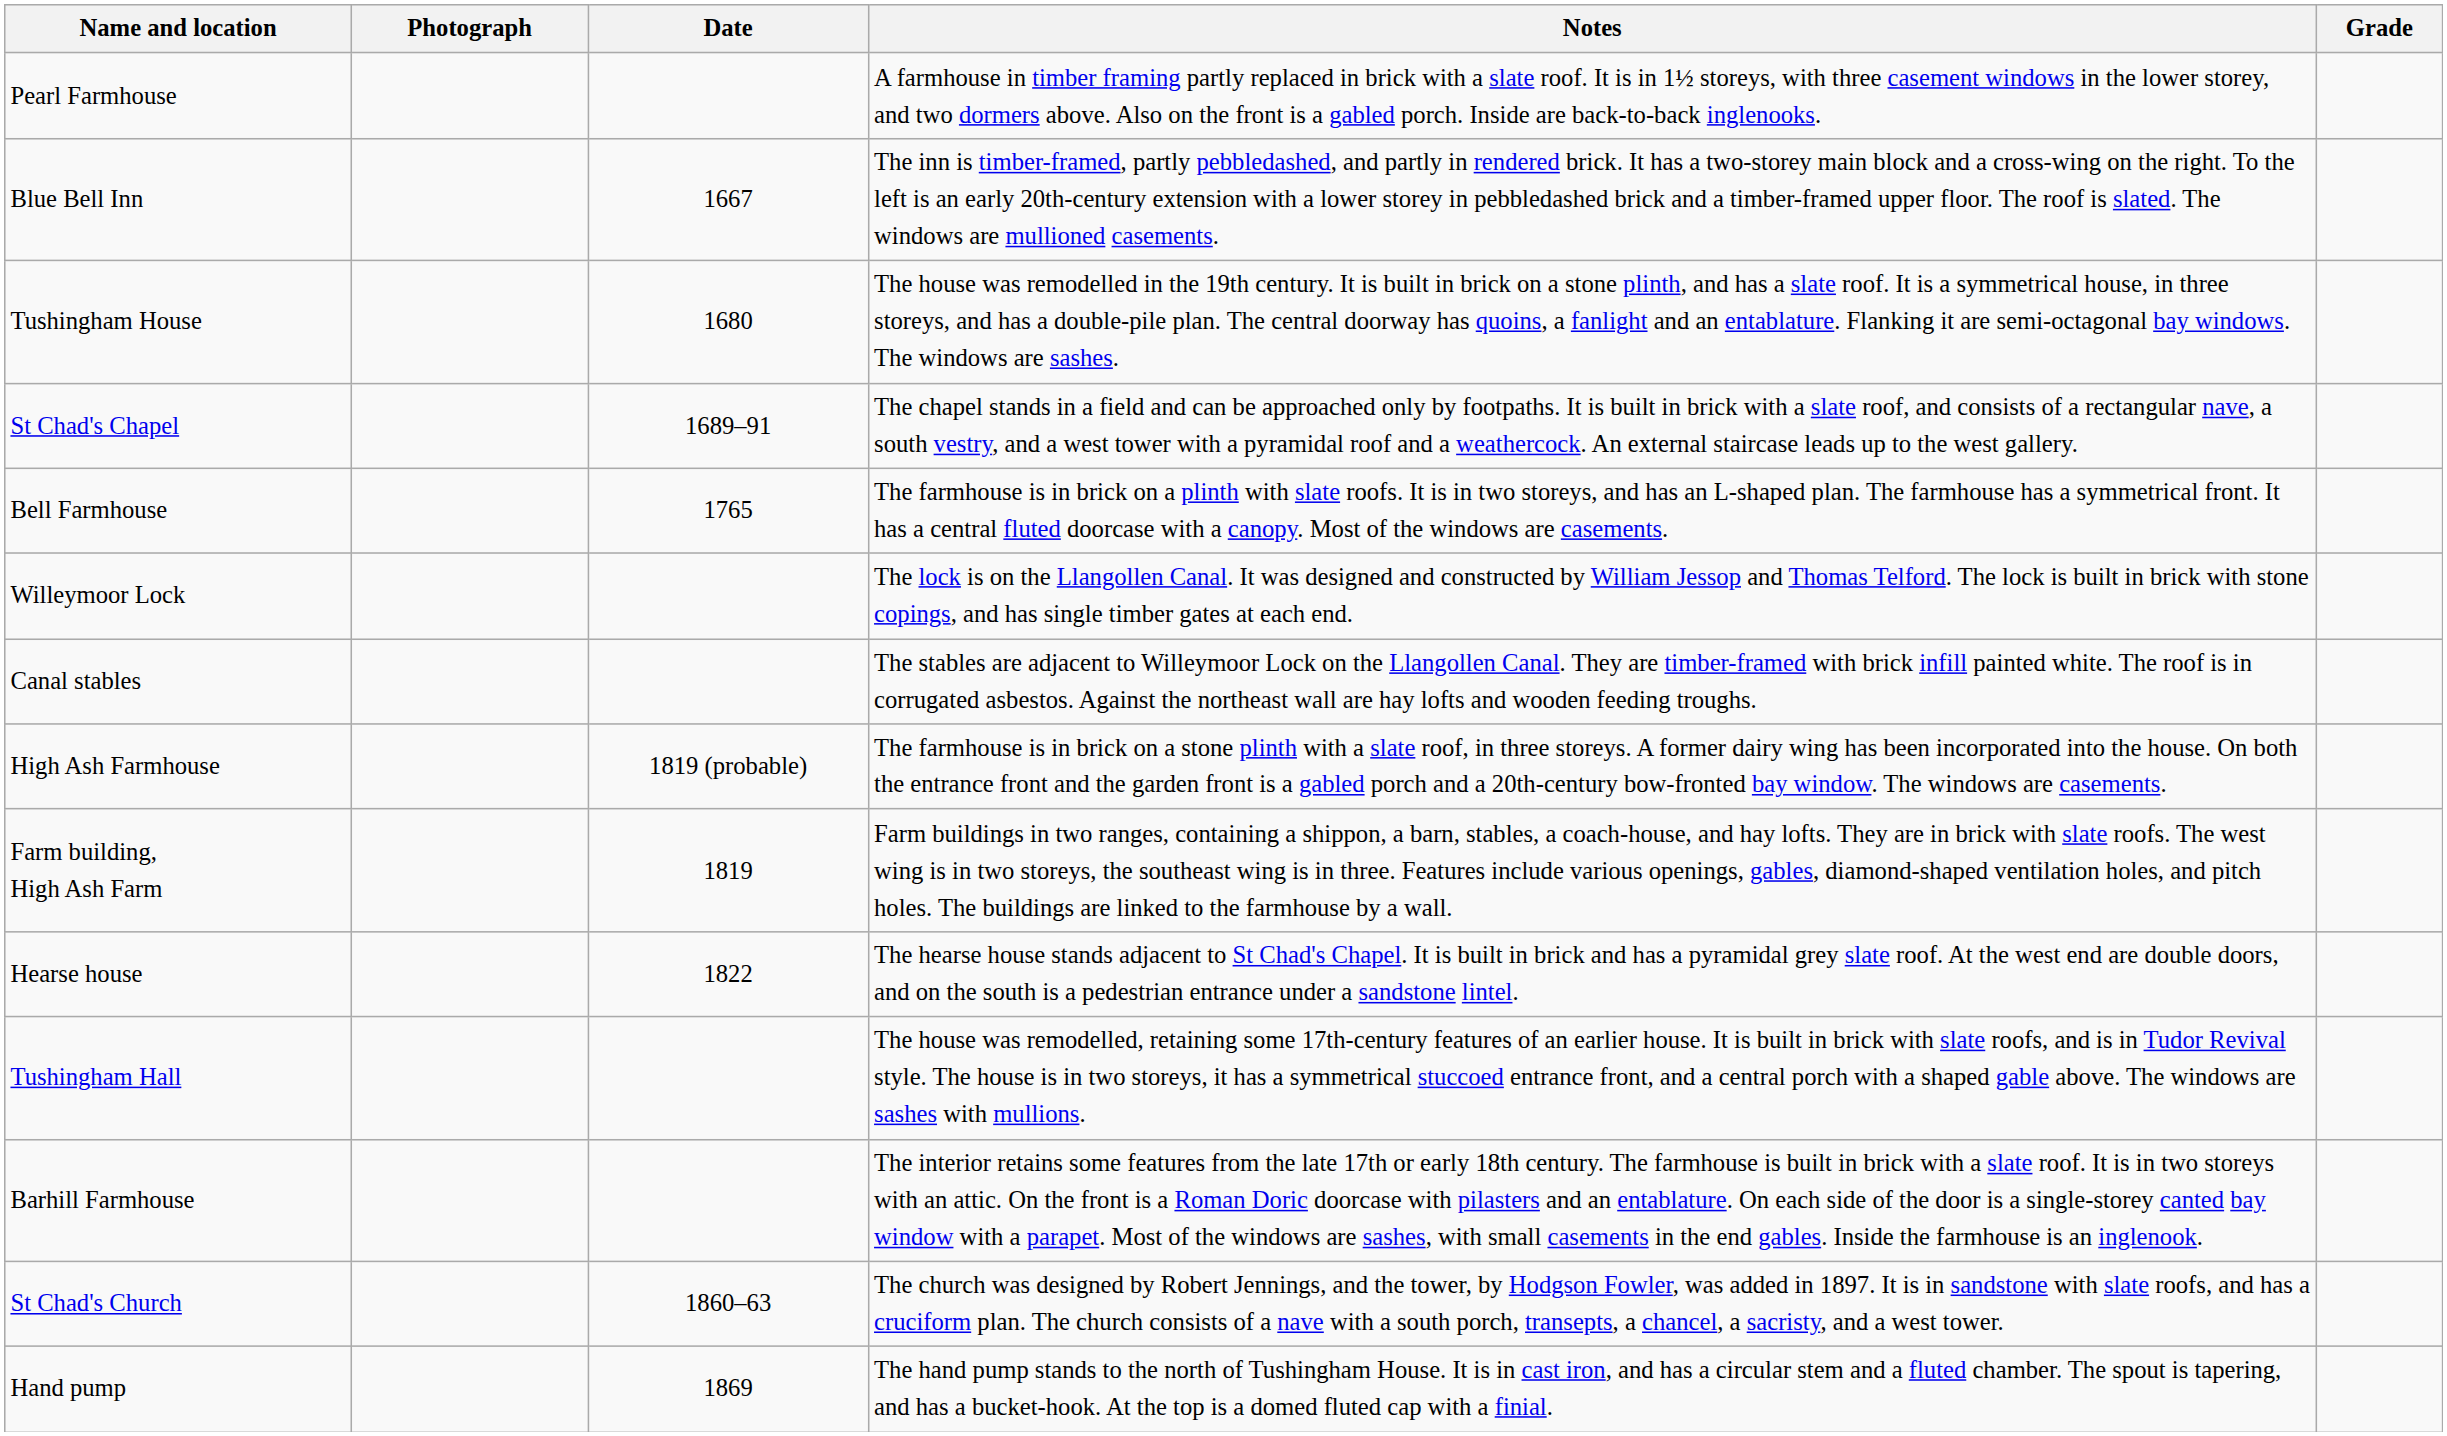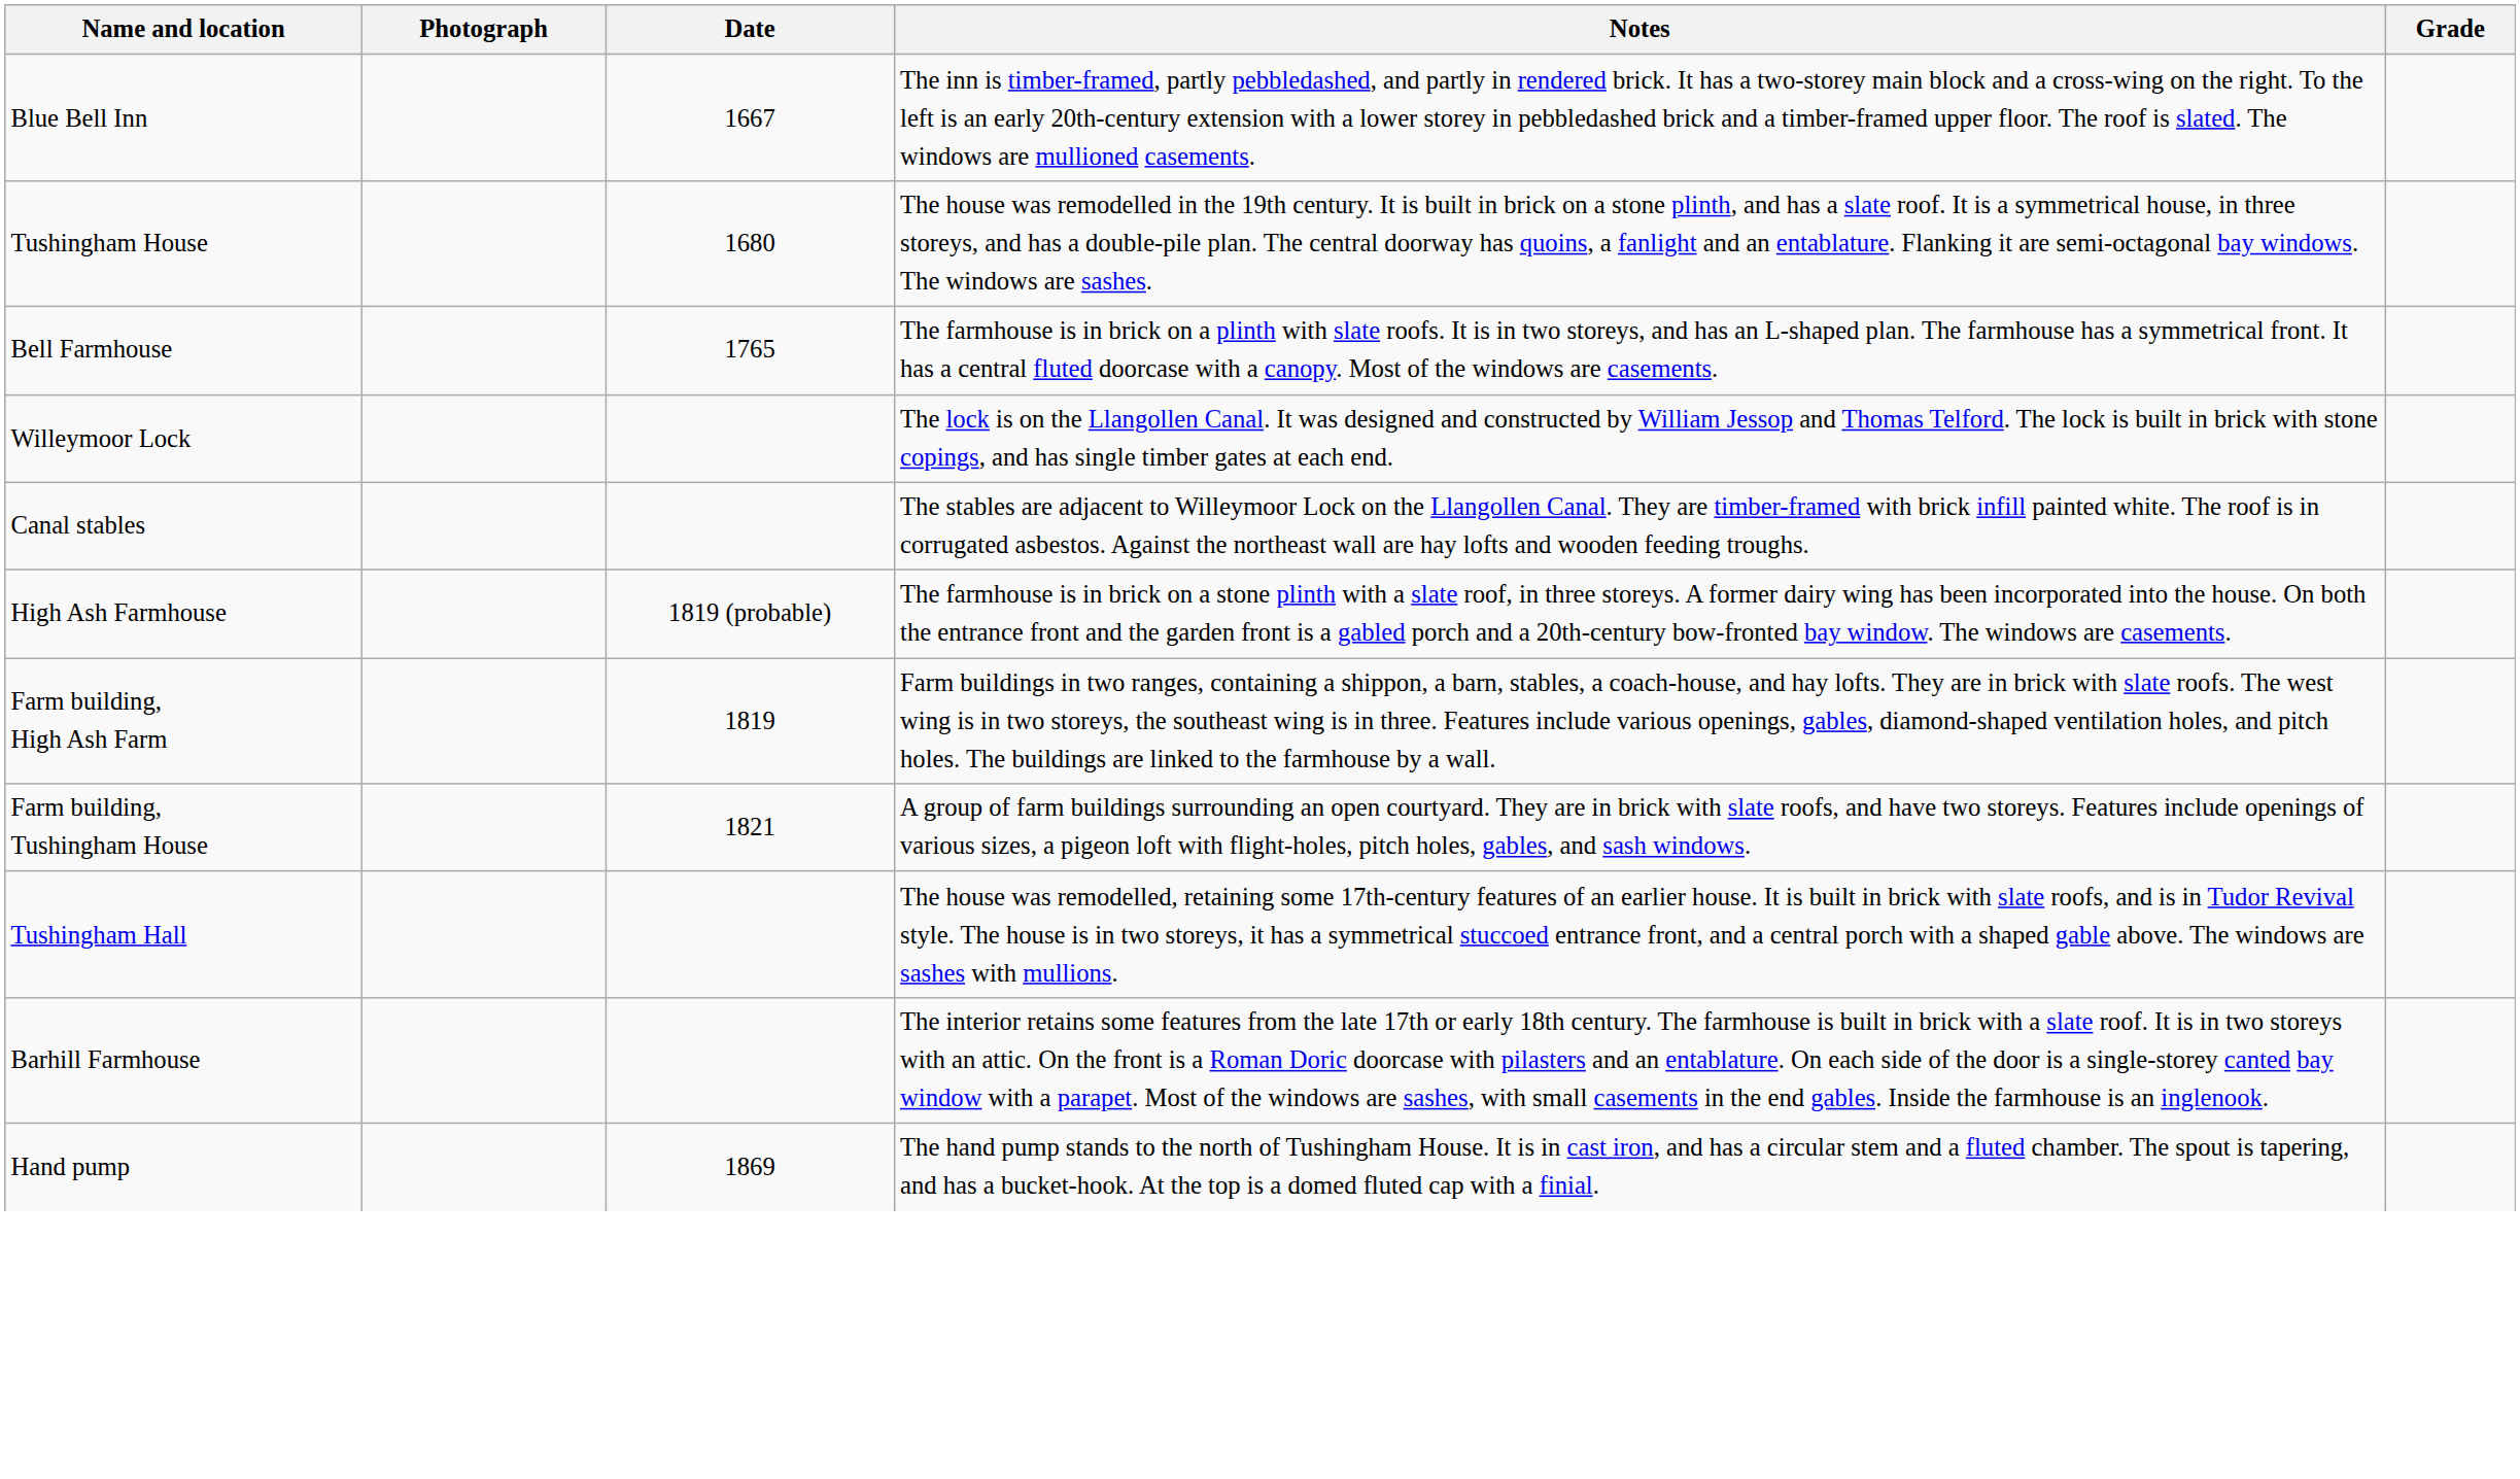 <table class="wikitable sortable plainrowheaders" style="width:100%;border:0px;text-align:left;line-height:150%;">
 <tr>
 <th scope="col"  style="width:150px">Name and location</th>
 <th scope="col"  style="width:100px" class="unsortable">Photograph</th>
 <th scope="col"  style="width:120px">Date</th>
 <th scope="col"  style="width:650px" class="unsortable">Notes</th>
 <th scope="col"  style="width:50px">Grade</th>
-</tr>
-<tr>
-<td>Pearl Farmhouse<br><small></small></td>
-<td></td>
-<td align="center"></td>
-<td>A farmhouse in <a href='#'>timber framing</a> partly replaced in brick with a <a href='#'>slate</a> roof.  It is in 1½ storeys, with three <a href='#'>casement windows</a> in the lower storey, and two <a href='#'>dormers</a> above.  Also on the front is a <a href='#'>gabled</a> porch.  Inside are back-to-back <a href='#'>inglenooks</a>.</td>
-<td align="center" ></td>
 </tr>
 <tr>
 <td>Blue Bell Inn<br><small></small></td>
 <td></td>
 <td align="center">1667</td>
 <td>The inn is <a href='#'>timber-framed</a>, partly <a href='#'>pebbledashed</a>, and partly in <a href='#'>rendered</a> brick.  It has a two-storey main block and a cross-wing on the right.  To the left is an early 20th-century extension with a lower storey in pebbledashed brick and a timber-framed upper floor.  The roof is <a href='#'>slated</a>.   The windows are <a href='#'>mullioned</a> <a href='#'>casements</a>.</td>
 <td align="center" ></td>
 </tr>
 <tr>
 <td>Tushingham House<br><small></small></td>
 <td></td>
 <td align="center">1680</td>
 <td>The house was remodelled in the 19th century. It is built in brick on a stone <a href='#'>plinth</a>, and has a <a href='#'>slate</a> roof.  It is a symmetrical house, in three storeys, and has a double-pile plan.  The central doorway has <a href='#'>quoins</a>, a <a href='#'>fanlight</a> and an <a href='#'>entablature</a>.  Flanking it are semi-octagonal <a href='#'>bay windows</a>.  The windows are <a href='#'>sashes</a>.</td>
-<td align="center" ></td>
-</tr>
-<tr>
-<td><a href='#'>St Chad's Chapel</a><br><small></small></td>
-<td></td>
-<td align="center">1689–91</td>
-<td>The chapel stands in a field and can be approached only by footpaths.  It is built in brick with a <a href='#'>slate</a> roof, and consists of a rectangular <a href='#'>nave</a>, a south <a href='#'>vestry</a>, and a west tower with a pyramidal roof and a <a href='#'>weathercock</a>.  An external staircase leads up to the west gallery.</td>
 <td align="center" ></td>
 </tr>
 <tr>
 <td>Bell Farmhouse<br><small></small></td>
 <td></td>
 <td align="center">1765</td>
 <td>The farmhouse is in brick on a <a href='#'>plinth</a> with <a href='#'>slate</a> roofs.  It is in two storeys, and has an L-shaped plan.  The farmhouse has a symmetrical front.  It has a central <a href='#'>fluted</a> doorcase with a <a href='#'>canopy</a>.  Most of the windows are <a href='#'>casements</a>.</td>
 <td align="center" ></td>
 </tr>
 <tr>
 <td>Willeymoor Lock<br><small></small></td>
 <td></td>
 <td align="center"></td>
 <td>The <a href='#'>lock</a> is on the <a href='#'>Llangollen Canal</a>.  It was designed and constructed by <a href='#'>William Jessop</a> and <a href='#'>Thomas Telford</a>.  The lock is built in brick with stone <a href='#'>copings</a>, and has single timber gates at each end.</td>
 <td align="center" ></td>
 </tr>
 <tr>
 <td>Canal stables<br><small></small></td>
 <td></td>
 <td align="center"></td>
 <td>The stables are adjacent to Willeymoor Lock on the <a href='#'>Llangollen Canal</a>.  They are <a href='#'>timber-framed</a> with brick <a href='#'>infill</a> painted white.  The roof is in corrugated asbestos.  Against the northeast wall are hay lofts and wooden feeding troughs.</td>
 <td align="center" ></td>
 </tr>
 <tr>
 <td>High Ash Farmhouse<br><small></small></td>
 <td></td>
 <td align="center">1819 (probable)</td>
 <td>The farmhouse is in brick on a stone <a href='#'>plinth</a> with a <a href='#'>slate</a> roof, in three storeys.  A former dairy wing has been incorporated into the house.   On both the entrance front and the garden front is a <a href='#'>gabled</a> porch and a 20th-century bow-fronted <a href='#'>bay window</a>. The windows are <a href='#'>casements</a>.</td>
 <td align="center" ></td>
 </tr>
 <tr>
 <td>Farm building,<br>High Ash Farm<br><small></small></td>
 <td></td>
 <td align="center">1819</td>
 <td>Farm buildings in two ranges, containing a shippon, a barn, stables, a coach-house, and hay lofts.  They are in brick with <a href='#'>slate</a> roofs.  The west wing is in two storeys, the southeast wing is in three.  Features include various openings, <a href='#'>gables</a>, diamond-shaped ventilation holes, and pitch holes.  The buildings are linked to the farmhouse by a wall.</td>
 <td align="center" ></td>
 </tr>
 <tr>
-<td>Hearse house<br><small></small></td>
+<td>Farm building,<br>Tushingham House<br><small></small></td>
 <td></td>
-<td align="center">1822</td>
-<td>The hearse house stands adjacent to <a href='#'>St Chad's Chapel</a>.  It is built in brick and has a pyramidal grey <a href='#'>slate</a> roof.  At the west end are double doors, and on the south is a pedestrian entrance under a <a href='#'>sandstone</a> <a href='#'>lintel</a>.</td>
+<td align="center">1821</td>
+<td>A group of farm buildings surrounding an open courtyard.  They are in brick with <a href='#'>slate</a> roofs, and have two storeys.  Features include openings of various sizes, a pigeon loft with flight-holes, pitch holes, <a href='#'>gables</a>, and <a href='#'>sash windows</a>.</td>
 <td align="center" ></td>
 </tr>
 <tr>
 <td><a href='#'>Tushingham Hall</a><br><small></small></td>
 <td></td>
 <td align="center"></td>
 <td>The house was remodelled, retaining some 17th-century features of an earlier house.  It is built in brick with <a href='#'>slate</a> roofs, and is in <a href='#'>Tudor Revival</a> style.  The house is in two storeys, it has a symmetrical <a href='#'>stuccoed</a> entrance front, and a central porch with a shaped <a href='#'>gable</a> above.  The windows are <a href='#'>sashes</a> with <a href='#'>mullions</a>.</td>
 <td align="center" ></td>
 </tr>
 <tr>
 <td>Barhill Farmhouse<br><small></small></td>
 <td></td>
 <td align="center"></td>
 <td>The interior retains some features from the late 17th or early 18th century.  The farmhouse is built in brick with a <a href='#'>slate</a> roof.  It is in two storeys with an attic.  On the front is a <a href='#'>Roman Doric</a> doorcase with <a href='#'>pilasters</a> and an <a href='#'>entablature</a>.  On each side of the door is a single-storey <a href='#'>canted</a> <a href='#'>bay window</a> with a <a href='#'>parapet</a>.  Most of the windows are <a href='#'>sashes</a>, with small <a href='#'>casements</a> in the end <a href='#'>gables</a>.  Inside the farmhouse is an <a href='#'>inglenook</a>.</td>
 <td align="center" ></td>
 </tr>
 <tr>
-<td><a href='#'>St Chad's Church</a><br><small></small></td>
-<td></td>
-<td align="center">1860–63</td>
-<td>The church was designed by Robert Jennings, and the tower, by <a href='#'>Hodgson Fowler</a>, was added in 1897.  It is in <a href='#'>sandstone</a> with <a href='#'>slate</a> roofs, and has a <a href='#'>cruciform</a> plan. The church consists of a <a href='#'>nave</a> with a south porch, <a href='#'>transepts</a>, a <a href='#'>chancel</a>, a <a href='#'>sacristy</a>, and a west tower.</td>
-<td align="center" ></td>
-</tr>
-<tr>
 <td>Hand pump<br><small></small></td>
 <td></td>
 <td align="center">1869</td>
 <td>The hand pump stands to the north of Tushingham House.  It is in <a href='#'>cast iron</a>, and has a circular stem and a <a href='#'>fluted</a> chamber.  The spout is tapering, and has a bucket-hook.  At the top is a domed fluted cap with a <a href='#'>finial</a>.</td>
 <td align="center" ></td>
 </tr>
 <tr>
 </tr>
 </table>
